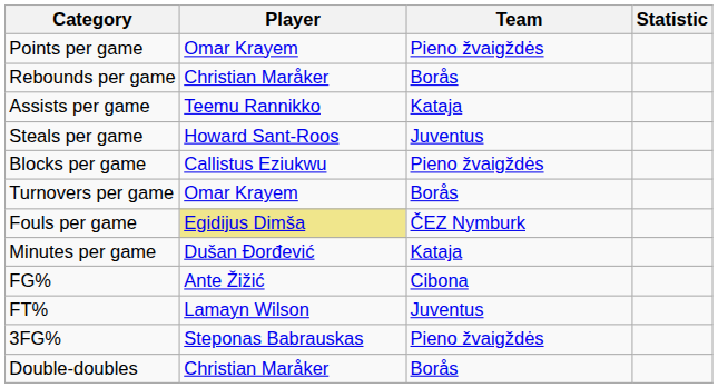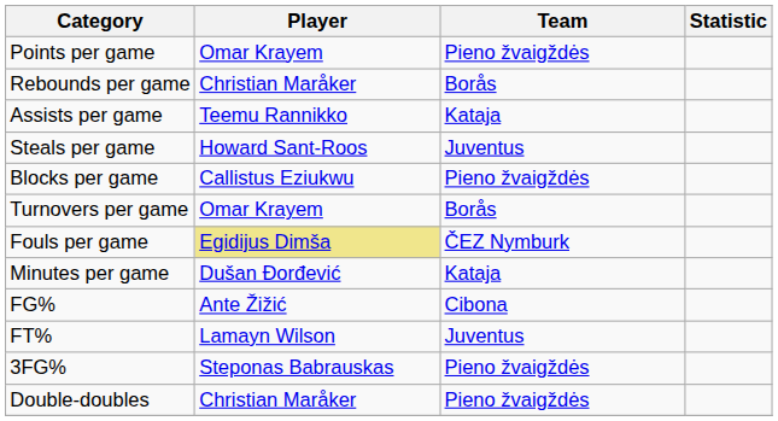 <table class="wikitable" style="text-align:left">
 <tr>
 <th>Category</th>
 <th width=190>Player</th>
 <th width=190>Team</th>
 <th>Statistic</th>
 </tr>
 <tr>
 <td>Points per game</td>
 <td> <a href='#'>Omar Krayem</a></td>
 <td> <a href='#'>Pieno žvaigždės</a></td>
 <td></td>
 </tr>
 <tr>
 <td>Rebounds per game</td>
 <td> <a href='#'>Christian Maråker</a></td>
 <td> <a href='#'>Borås</a></td>
 <td></td>
 </tr>
 <tr>
 <td>Assists per game</td>
 <td> <a href='#'>Teemu Rannikko</a></td>
 <td> <a href='#'>Kataja</a></td>
 <td></td>
 </tr>
 <tr>
 <td>Steals per game</td>
 <td> <a href='#'>Howard Sant-Roos</a></td>
 <td> <a href='#'>Juventus</a></td>
 <td></td>
 </tr>
 <tr>
 <td>Blocks per game</td>
 <td> <a href='#'>Callistus Eziukwu</a></td>
 <td> <a href='#'>Pieno žvaigždės</a></td>
 <td></td>
 </tr>
 <tr>
 <td>Turnovers per game</td>
 <td> <a href='#'>Omar Krayem</a></td>
 <td> <a href='#'>Borås</a></td>
 <td></td>
 </tr>
 <tr>
 <td>Fouls per game</td>
 <td style="background: khaki;"> <a href='#'>Egidijus Dimša</a></td>
 <td> <a href='#'>ČEZ Nymburk</a></td>
 <td></td>
 </tr>
 <tr>
 <td>Minutes per game</td>
 <td> <a href='#'>Dušan Đorđević</a></td>
 <td> <a href='#'>Kataja</a></td>
 <td></td>
 </tr>
 <tr>
 <td>FG%</td>
 <td> <a href='#'>Ante Žižić</a></td>
 <td> <a href='#'>Cibona</a></td>
 <td></td>
 </tr>
 <tr>
 <td>FT%</td>
 <td> <a href='#'>Lamayn Wilson</a></td>
 <td> <a href='#'>Juventus</a></td>
 <td></td>
 </tr>
 <tr>
 <td>3FG%</td>
 <td> <a href='#'>Steponas Babrauskas</a></td>
 <td> <a href='#'>Pieno žvaigždės</a></td>
 <td></td>
 </tr>
 <tr>
 <td>Double-doubles</td>
 <td> <a href='#'>Christian Maråker</a></td>
-<td> <a href='#'>Borås</a></td>
+<td> <a href='#'>Pieno žvaigždės</a></td>
 <td></td>
 </tr>
 <tr>
 </tr>
 </table>
